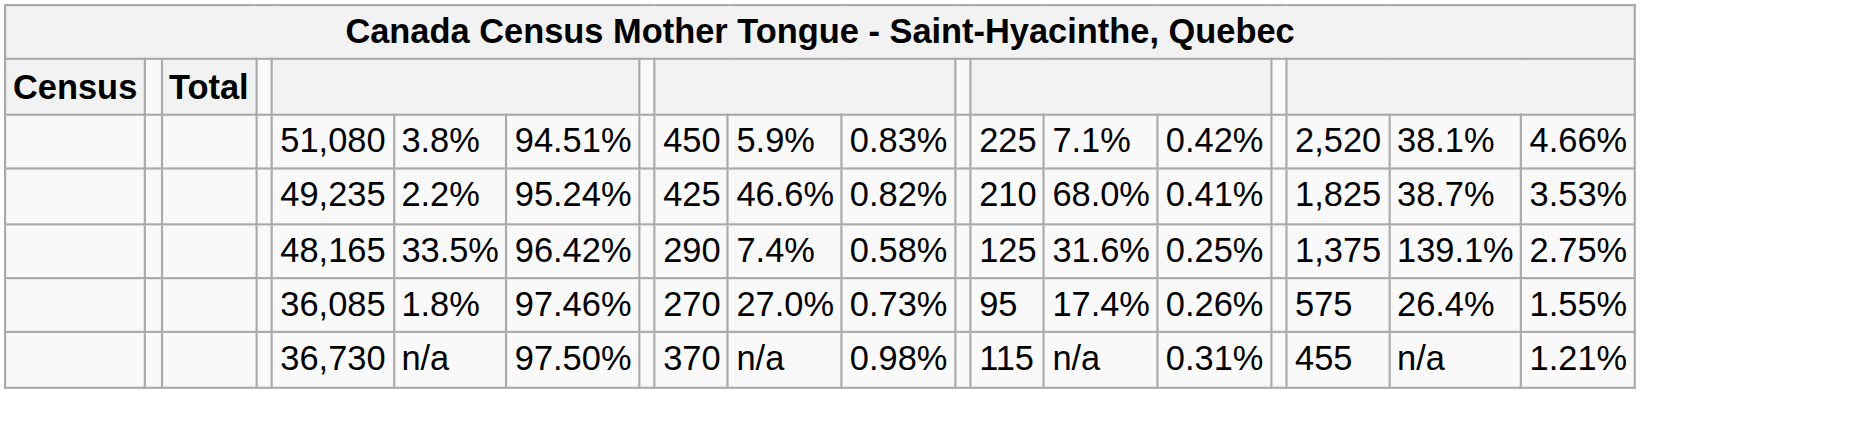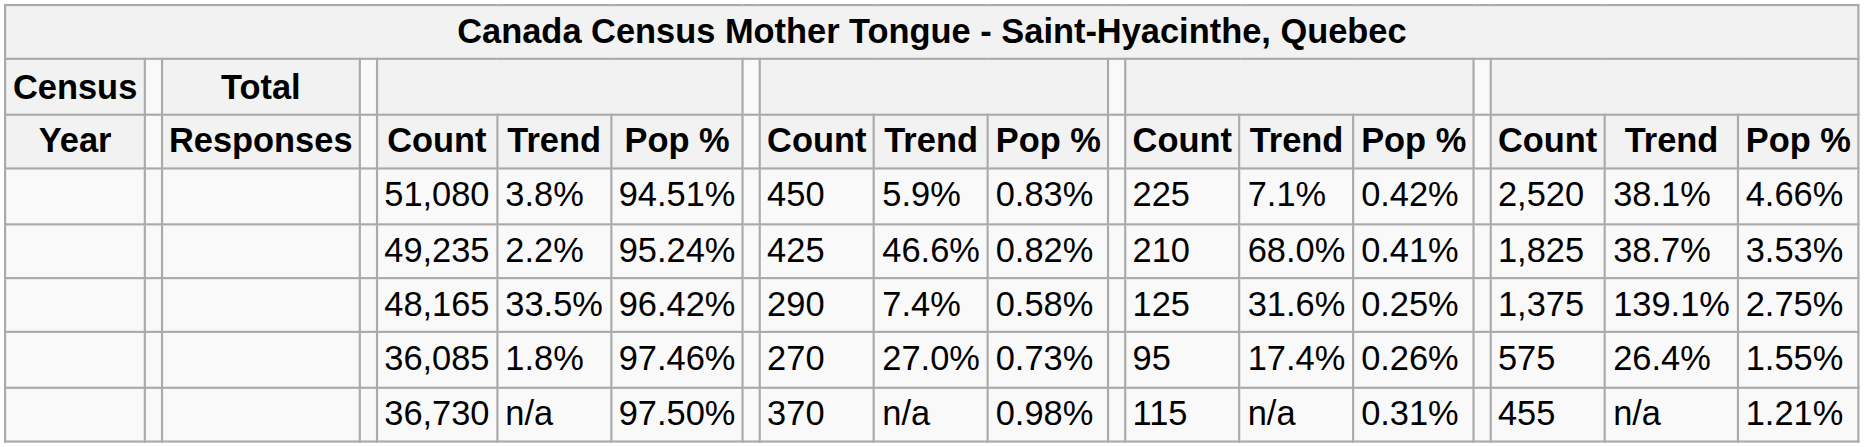 <table class="wikitable">
 <tr>
 <th colspan="19">Canada Census Mother Tongue - Saint-Hyacinthe, Quebec</th>
 </tr>
 <tr>
 <th>Census</th>
 <td></td>
 <th>Total</th>
 <td colspan="1"></td>
 <th colspan="3"></th>
 <td colspan="1"></td>
 <th colspan="3"></th>
 <td colspan="1"></td>
 <th colspan="3"></th>
 <td colspan="1"></td>
 <th colspan="3"></th>
+</tr>
+<tr>
+<th>Year</th>
+<td></td>
+<th>Responses</th>
+<td></td>
+<th>Count</th>
+<th>Trend</th>
+<th>Pop %</th>
+<td></td>
+<th>Count</th>
+<th>Trend</th>
+<th>Pop %</th>
+<td></td>
+<th>Count</th>
+<th>Trend</th>
+<th>Pop %</th>
+<td></td>
+<th>Count</th>
+<th>Trend</th>
+<th>Pop %</th>
 </tr>
 <tr>
 <td></td>
 <td></td>
 <td></td>
 <td></td>
 <td>51,080</td>
 <td> 3.8%</td>
 <td>94.51%</td>
 <td></td>
 <td>450</td>
 <td> 5.9%</td>
 <td>0.83%</td>
 <td></td>
 <td>225</td>
 <td> 7.1%</td>
 <td>0.42%</td>
 <td></td>
 <td>2,520</td>
 <td> 38.1%</td>
 <td>4.66%</td>
 </tr>
 <tr>
 <td></td>
 <td></td>
 <td></td>
 <td></td>
 <td>49,235</td>
 <td> 2.2%</td>
 <td>95.24%</td>
 <td></td>
 <td>425</td>
 <td> 46.6%</td>
 <td>0.82%</td>
 <td></td>
 <td>210</td>
 <td> 68.0%</td>
 <td>0.41%</td>
 <td></td>
 <td>1,825</td>
 <td> 38.7%</td>
 <td>3.53%</td>
 </tr>
 <tr>
 <td></td>
 <td></td>
 <td></td>
 <td></td>
 <td>48,165</td>
 <td> 33.5%</td>
 <td>96.42%</td>
 <td></td>
 <td>290</td>
 <td> 7.4%</td>
 <td>0.58%</td>
 <td></td>
 <td>125</td>
 <td> 31.6%</td>
 <td>0.25%</td>
 <td></td>
 <td>1,375</td>
 <td> 139.1%</td>
 <td>2.75%</td>
 </tr>
 <tr>
 <td></td>
 <td></td>
 <td></td>
 <td></td>
 <td>36,085</td>
 <td> 1.8%</td>
 <td>97.46%</td>
 <td></td>
 <td>270</td>
 <td> 27.0%</td>
 <td>0.73%</td>
 <td></td>
 <td>95</td>
 <td> 17.4%</td>
 <td>0.26%</td>
 <td></td>
 <td>575</td>
 <td> 26.4%</td>
 <td>1.55%</td>
 </tr>
 <tr>
 <td></td>
 <td></td>
 <td></td>
 <td></td>
 <td>36,730</td>
 <td>n/a</td>
 <td>97.50%</td>
 <td></td>
 <td>370</td>
 <td>n/a</td>
 <td>0.98%</td>
 <td></td>
 <td>115</td>
 <td>n/a</td>
 <td>0.31%</td>
 <td></td>
 <td>455</td>
 <td>n/a</td>
 <td>1.21%</td>
 </tr>
 </table>
